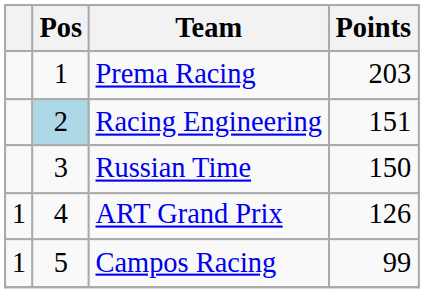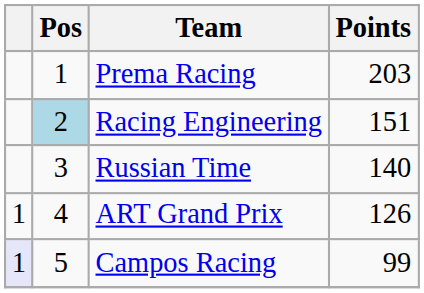 <table class="wikitable" style="font-size: 85%;">
 <tr>
 <th></th>
 <th>Pos</th>
 <th>Team</th>
 <th>Points</th>
 </tr>
 <tr>
 <td align="left"></td>
 <td align="center">1</td>
 <td> <a href='#'>Prema Racing</a></td>
 <td align="right">203</td>
 </tr>
 <tr>
 <td align="left"></td>
 <td align="center" style="background: lightblue;">2</td>
 <td> <a href='#'>Racing Engineering</a></td>
 <td align="right">151</td>
 </tr>
 <tr>
 <td align="left"></td>
 <td align="center">3</td>
 <td> <a href='#'>Russian Time</a></td>
-<td align="right">150</td>
+<td align="right">140</td>
 </tr>
 <tr>
 <td align="left"> 1</td>
 <td align="center">4</td>
 <td> <a href='#'>ART Grand Prix</a></td>
 <td align="right">126</td>
 </tr>
 <tr>
-<td align="left"> 1</td>
+<td align="left" style="background: lavender;"> 1</td>
 <td align="center">5</td>
 <td> <a href='#'>Campos Racing</a></td>
 <td align="right">99</td>
 </tr>
 <tr>
 </tr>
 </table>
